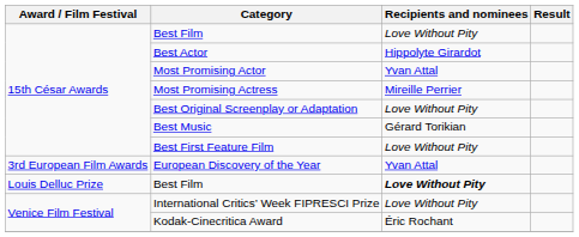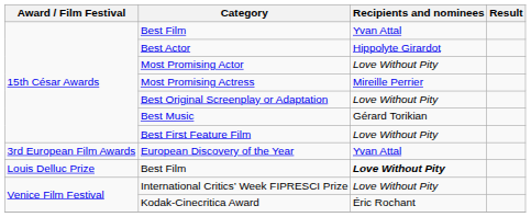 <table class="wikitable plainrowheaders sortable">
 <tr style="background:#ccc; text-align:center;">
 <th scope="col">Award / Film Festival</th>
 <th scope="col">Category</th>
 <th scope="col">Recipients and nominees</th>
 <th scope="col">Result</th>
 </tr>
 <tr>
 <td rowspan=7><a href='#'>15th César Awards</a></td>
 <td><a href='#'>Best Film</a></td>
-<td><em>Love Without Pity</em></td>
+<td><a href='#'>Yvan Attal</a></td>
 <td></td>
 </tr>
 <tr>
 <td><a href='#'>Best Actor</a></td>
 <td><a href='#'>Hippolyte Girardot</a></td>
 <td></td>
 </tr>
 <tr>
 <td><a href='#'>Most Promising Actor</a></td>
-<td><a href='#'>Yvan Attal</a></td>
+<td><em>Love Without Pity</em></td>
 <td></td>
 </tr>
 <tr>
 <td><a href='#'>Most Promising Actress</a></td>
 <td><a href='#'>Mireille Perrier</a></td>
 <td></td>
 </tr>
 <tr>
 <td><a href='#'>Best Original Screenplay or Adaptation</a></td>
 <td><em>Love Without Pity</em></td>
 <td></td>
 </tr>
 <tr>
 <td><a href='#'>Best Music</a></td>
 <td>Gérard Torikian</td>
 <td></td>
 </tr>
 <tr>
 <td><a href='#'>Best First Feature Film</a></td>
 <td><em>Love Without Pity</em></td>
 <td></td>
 </tr>
 <tr>
 <td><a href='#'>3rd European Film Awards</a></td>
 <td><a href='#'>European Discovery of the Year</a></td>
 <td><a href='#'>Yvan Attal</a></td>
 <td></td>
 </tr>
 <tr>
 <td><a href='#'>Louis Delluc Prize</a></td>
 <td>Best Film</td>
 <td><strong><em>Love Without Pity</em></strong></td>
 <td></td>
 </tr>
 <tr>
 <td rowspan=2><a href='#'>Venice Film Festival</a></td>
 <td>International Critics’ Week FIPRESCI Prize</td>
 <td><em>Love Without Pity</em></td>
 <td></td>
 </tr>
 <tr>
 <td>Kodak-Cinecritica Award</td>
 <td>Éric Rochant</td>
 <td></td>
 </tr>
 <tr>
 </tr>
 </table>
